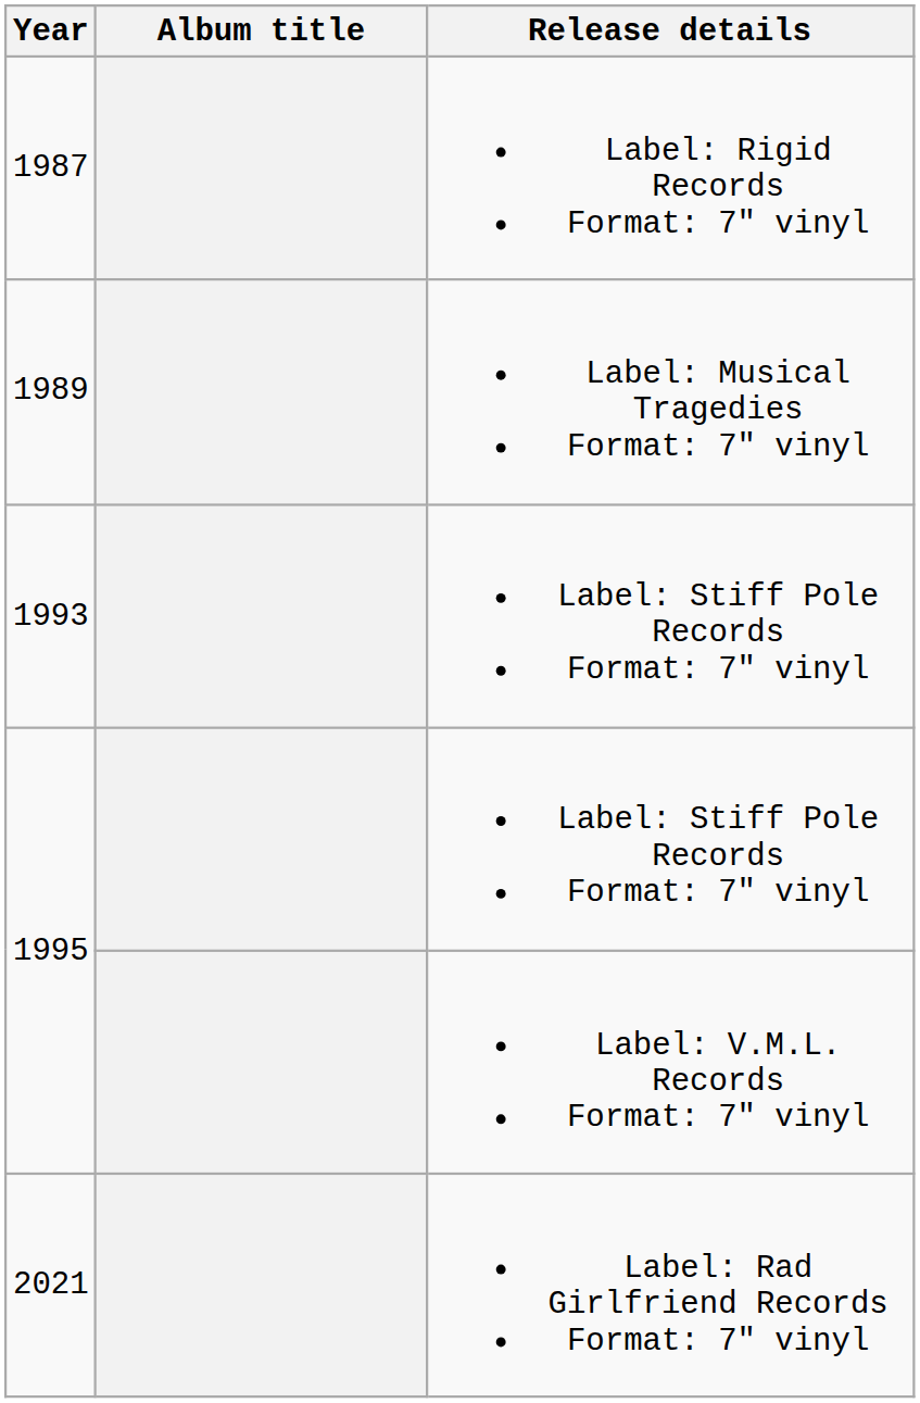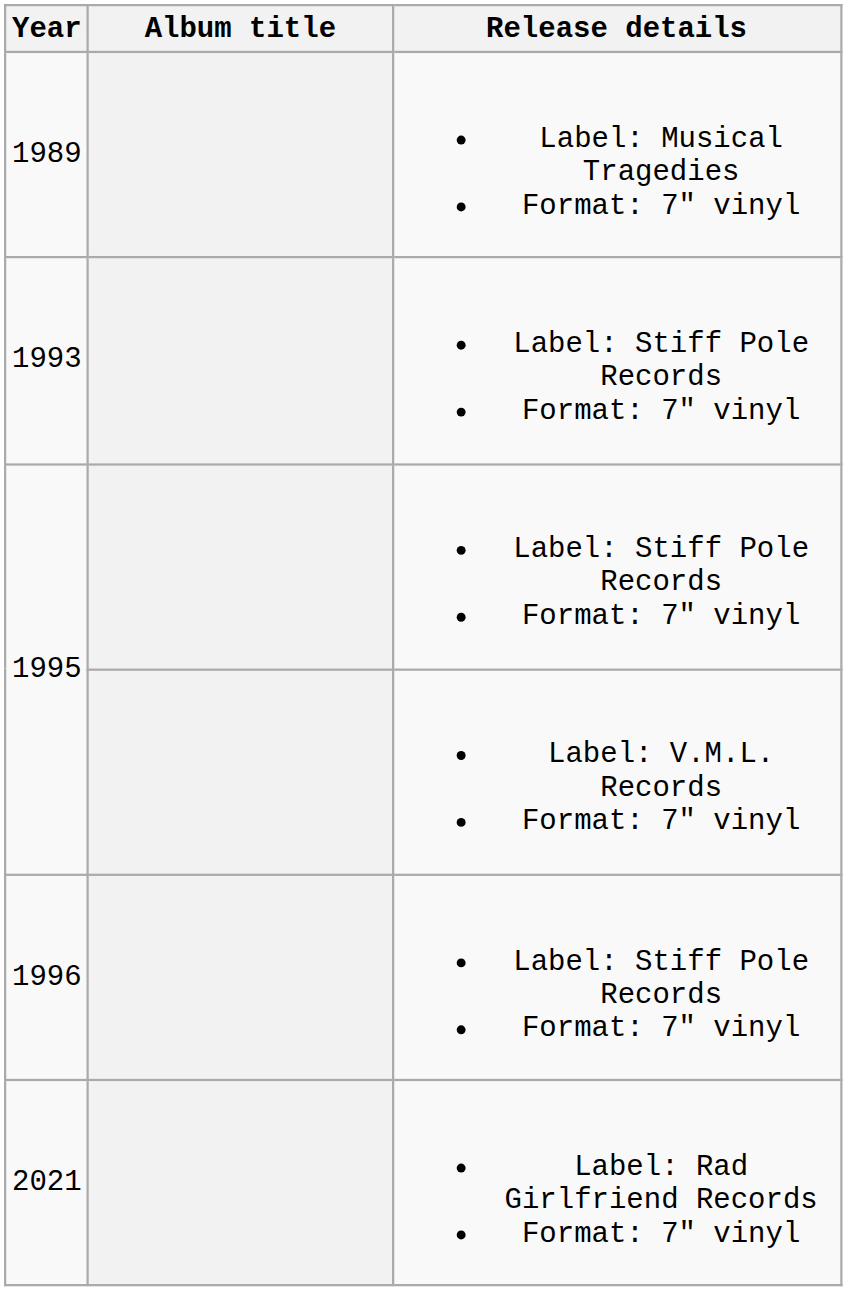 <table class="wikitable plainrowheaders" style="text-align:center;">
 <tr>
 <th>Year</th>
 <th scope="col" rowspan="1" style="width:10em;">Album title</th>
 <th scope="col" rowspan="1" style="width:15em;">Release details</th>
-</tr>
-<tr>
-<td>1987</td>
-<th></th>
-<td><br><ul><li>Label: Rigid Records</li><li>Format: 7" vinyl</li></ul></td>
 </tr>
 <tr>
 <td>1989</td>
 <th></th>
 <td><br><ul><li>Label: Musical Tragedies</li><li>Format: 7" vinyl</li></ul></td>
 </tr>
 <tr>
 <td>1993</td>
 <th></th>
 <td><br><ul><li>Label: Stiff Pole Records</li><li>Format: 7" vinyl</li></ul></td>
 </tr>
 <tr>
 <td rowspan="2">1995</td>
 <th></th>
 <td><br><ul><li>Label: Stiff Pole Records</li><li>Format: 7" vinyl</li></ul></td>
 </tr>
 <tr>
 <th></th>
 <td><br><ul><li>Label: V.M.L. Records</li><li>Format: 7" vinyl</li></ul></td>
 </tr>
 <tr>
+<td>1996</td>
+<th></th>
+<td><br><ul><li>Label: Stiff Pole Records</li><li>Format: 7" vinyl</li></ul></td>
+</tr>
+<tr>
 <td>2021</td>
 <th></th>
 <td><br><ul><li>Label: Rad Girlfriend Records</li><li>Format: 7" vinyl</li></ul></td>
 </tr>
 </table>
